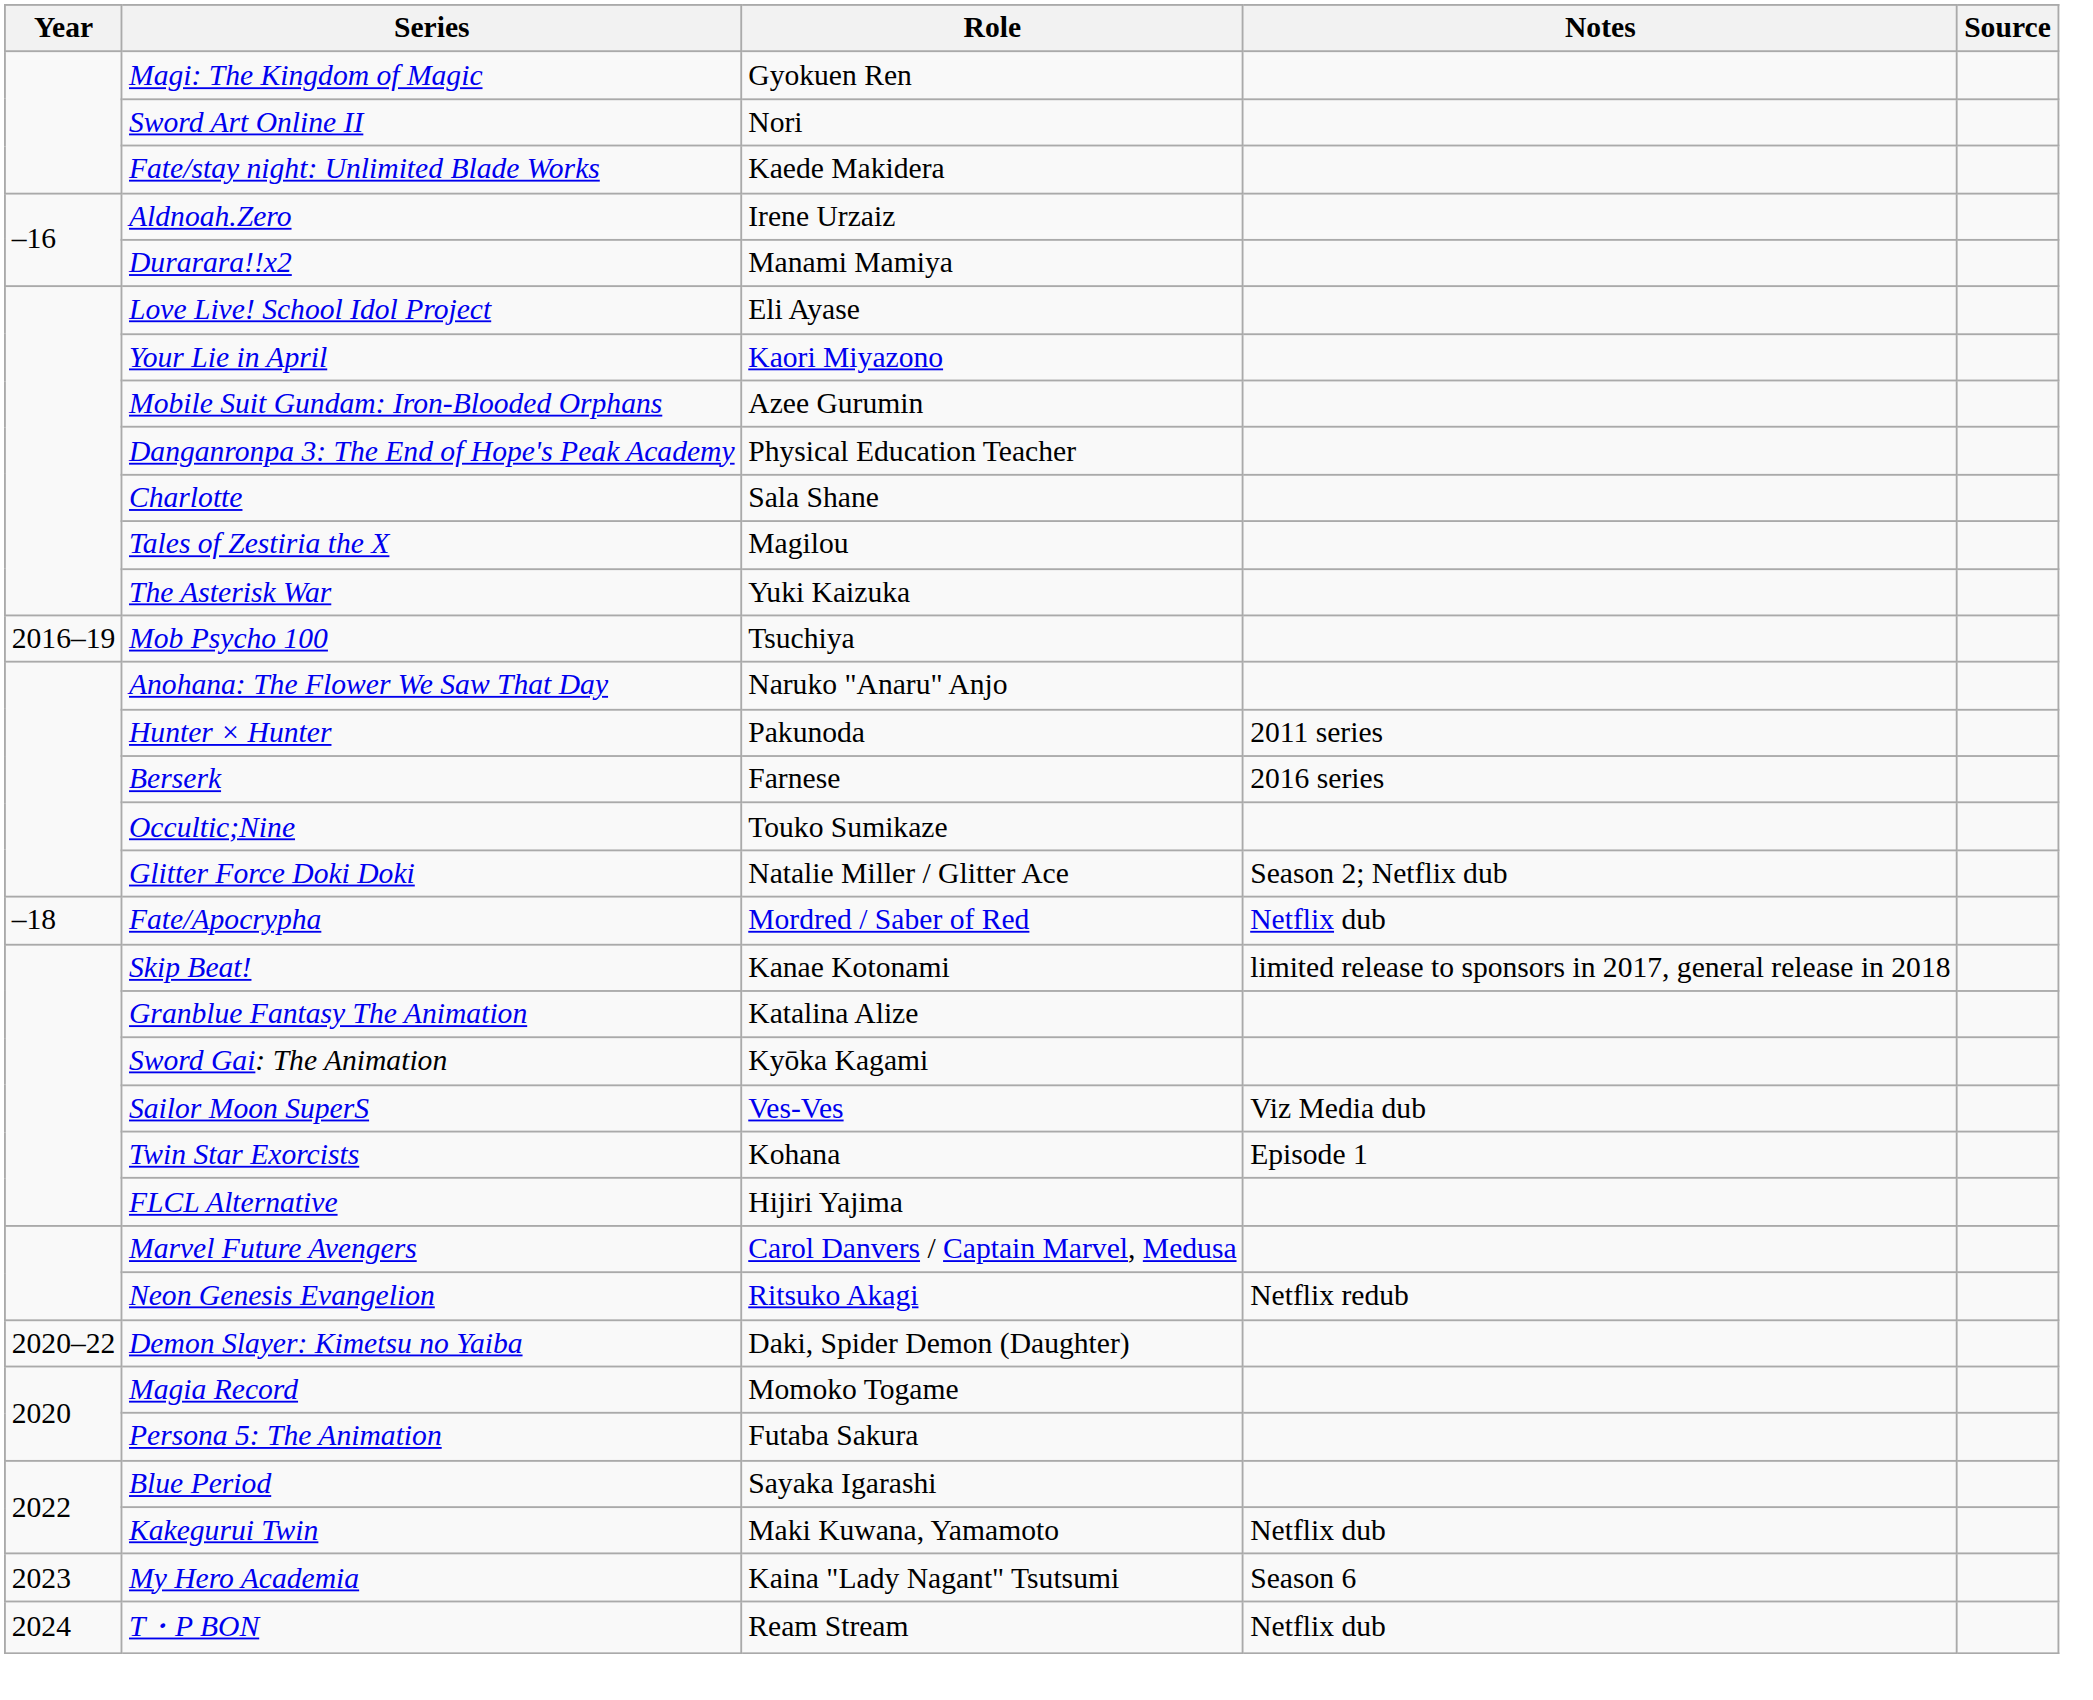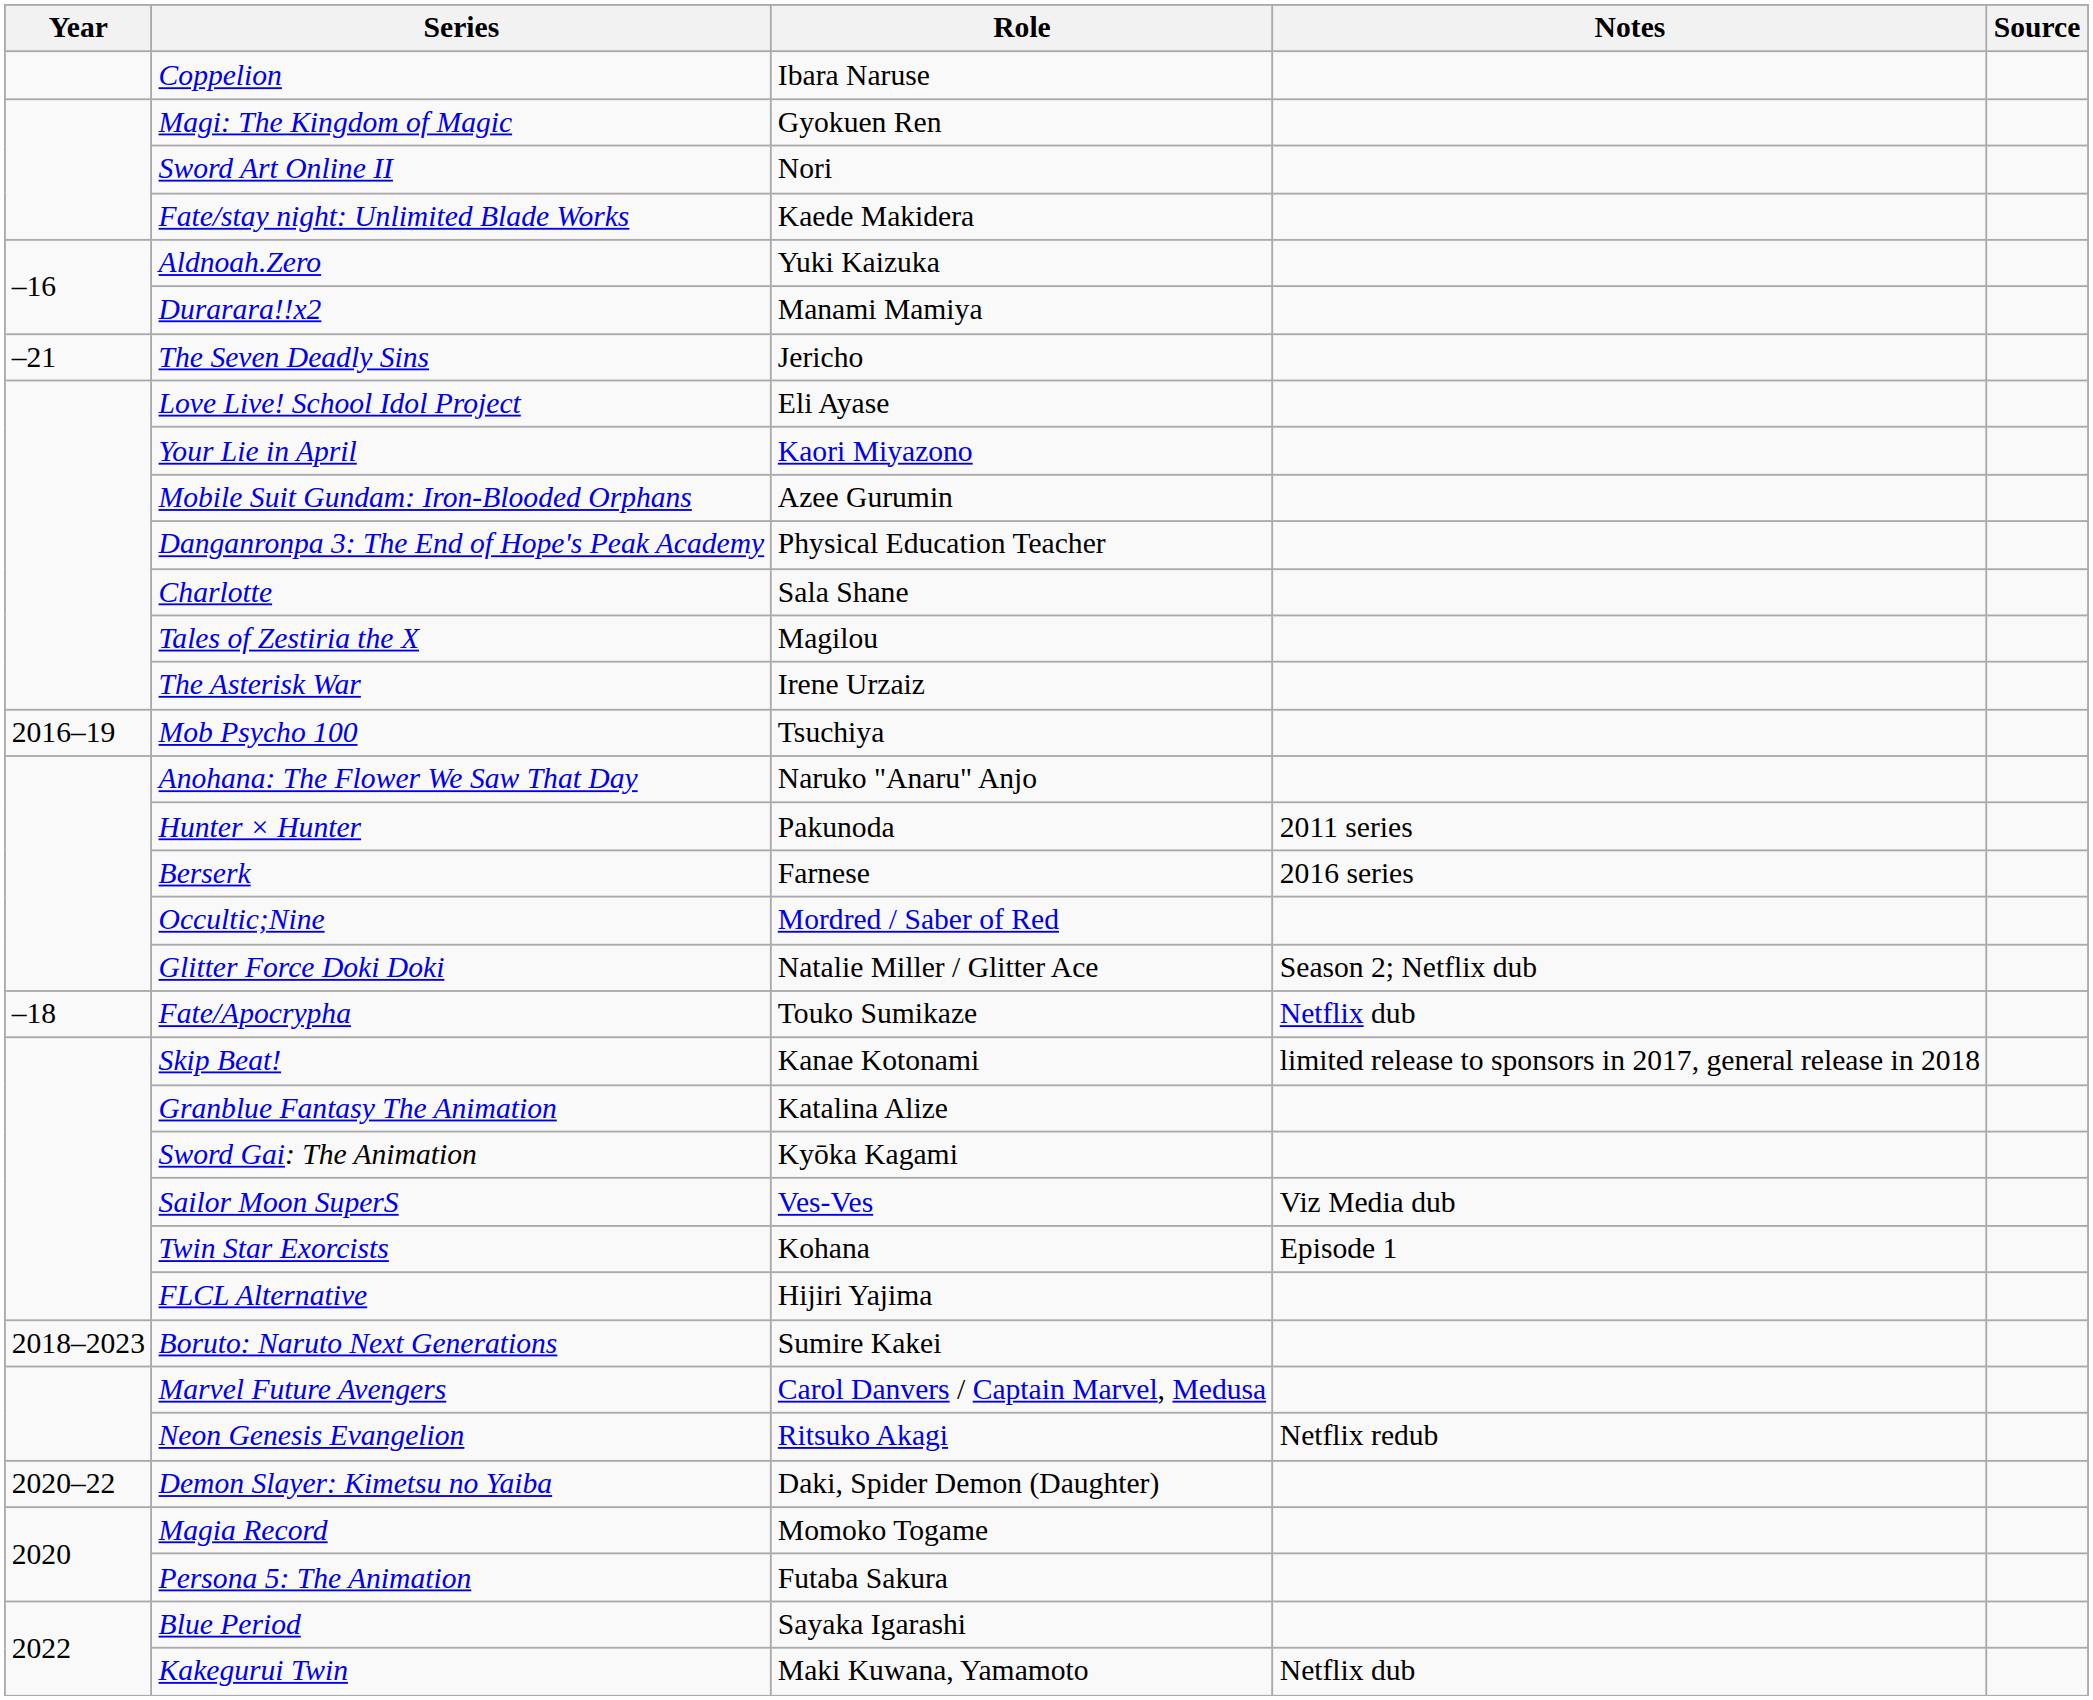 <table class="wikitable sortable">
 <tr>
 <th>Year</th>
 <th>Series</th>
 <th>Role</th>
 <th>Notes</th>
 <th>Source</th>
+</tr>
+<tr>
+<td></td>
+<td><em><a href='#'>Coppelion</a></em></td>
+<td>Ibara Naruse</td>
+<td></td>
+<td></td>
 </tr>
 <tr>
 <td rowspan="3"></td>
 <td><em><a href='#'>Magi: The Kingdom of Magic</a></em></td>
 <td>Gyokuen Ren</td>
 <td></td>
 <td></td>
 </tr>
 <tr>
 <td><em><a href='#'>Sword Art Online II</a></em></td>
 <td>Nori</td>
 <td></td>
 <td></td>
 </tr>
 <tr>
 <td><em><a href='#'>Fate/stay night: Unlimited Blade Works</a></em></td>
 <td>Kaede Makidera</td>
 <td></td>
 <td></td>
 </tr>
 <tr>
 <td rowspan="2">–16</td>
 <td><em><a href='#'>Aldnoah.Zero</a></em></td>
-<td>Irene Urzaiz</td>
+<td>Yuki Kaizuka</td>
 <td></td>
 <td></td>
 </tr>
 <tr>
 <td><em><a href='#'>Durarara!!x2</a></em></td>
 <td>Manami Mamiya</td>
+<td></td>
+<td></td>
+</tr>
+<tr>
+<td>–21</td>
+<td><em><a href='#'>The Seven Deadly Sins</a></em></td>
+<td>Jericho</td>
 <td></td>
 <td></td>
 </tr>
 <tr>
 <td rowspan="7"></td>
 <td><em><a href='#'>Love Live! School Idol Project</a></em></td>
 <td>Eli Ayase</td>
 <td></td>
 <td></td>
 </tr>
 <tr>
 <td><em><a href='#'>Your Lie in April</a></em></td>
 <td><a href='#'>Kaori Miyazono</a></td>
 <td></td>
 <td></td>
 </tr>
 <tr>
 <td><em><a href='#'>Mobile Suit Gundam: Iron-Blooded Orphans</a></em></td>
 <td>Azee Gurumin</td>
 <td></td>
 <td></td>
 </tr>
 <tr>
 <td><em><a href='#'>Danganronpa 3: The End of Hope's Peak Academy</a></em></td>
 <td>Physical Education Teacher</td>
 <td></td>
 <td></td>
 </tr>
 <tr>
 <td><em><a href='#'>Charlotte</a></em></td>
 <td>Sala Shane</td>
 <td></td>
 <td></td>
 </tr>
 <tr>
 <td><em><a href='#'>Tales of Zestiria the X</a></em></td>
 <td>Magilou</td>
 <td></td>
 <td></td>
 </tr>
 <tr>
 <td><em><a href='#'>The Asterisk War</a></em></td>
-<td>Yuki Kaizuka</td>
+<td>Irene Urzaiz</td>
 <td></td>
 <td></td>
 </tr>
 <tr>
 <td>2016–19</td>
 <td><em><a href='#'>Mob Psycho 100</a></em></td>
 <td>Tsuchiya</td>
 <td></td>
 <td></td>
 </tr>
 <tr>
 <td rowspan="5"></td>
 <td><em><a href='#'>Anohana: The Flower We Saw That Day</a></em></td>
 <td>Naruko "Anaru" Anjo</td>
 <td></td>
 <td></td>
 </tr>
 <tr>
 <td><em><a href='#'>Hunter × Hunter</a></em></td>
 <td>Pakunoda</td>
 <td>2011 series</td>
 <td></td>
 </tr>
 <tr>
 <td><em><a href='#'>Berserk</a></em></td>
 <td>Farnese</td>
 <td>2016 series</td>
 <td></td>
 </tr>
 <tr>
 <td><em><a href='#'>Occultic;Nine</a></em></td>
-<td>Touko Sumikaze</td>
+<td><a href='#'>Mordred / Saber of Red</a></td>
 <td></td>
 <td></td>
 </tr>
 <tr>
 <td><em><a href='#'>Glitter Force Doki Doki</a></em></td>
 <td>Natalie Miller / Glitter Ace</td>
 <td>Season 2; Netflix dub</td>
 <td></td>
 </tr>
 <tr>
 <td>–18</td>
 <td><em><a href='#'>Fate/Apocrypha</a></em></td>
-<td><a href='#'>Mordred / Saber of Red</a></td>
+<td>Touko Sumikaze</td>
 <td><a href='#'>Netflix</a> dub</td>
 <td></td>
 </tr>
 <tr>
 <td rowspan="6"></td>
 <td><em><a href='#'>Skip Beat!</a></em></td>
 <td>Kanae Kotonami</td>
 <td>limited release to sponsors in 2017, general release in 2018</td>
 <td></td>
 </tr>
 <tr>
 <td><em><a href='#'>Granblue Fantasy The Animation</a></em></td>
 <td>Katalina Alize</td>
 <td></td>
 <td></td>
 </tr>
 <tr>
 <td><em><a href='#'>Sword Gai</a>: The Animation</em></td>
 <td>Kyōka Kagami</td>
 <td></td>
 <td></td>
 </tr>
 <tr>
 <td><em><a href='#'>Sailor Moon SuperS</a></em></td>
 <td><a href='#'>Ves-Ves</a></td>
 <td>Viz Media dub</td>
 <td></td>
 </tr>
 <tr>
 <td><em><a href='#'>Twin Star Exorcists</a></em></td>
 <td>Kohana</td>
 <td>Episode 1</td>
 <td></td>
 </tr>
 <tr>
 <td><em><a href='#'>FLCL Alternative</a></em></td>
 <td>Hijiri Yajima</td>
+<td></td>
+<td></td>
+</tr>
+<tr>
+<td>2018–2023</td>
+<td><em><a href='#'>Boruto: Naruto Next Generations</a></em></td>
+<td>Sumire Kakei</td>
 <td></td>
 <td></td>
 </tr>
 <tr>
 <td rowspan="2"></td>
 <td><em><a href='#'>Marvel Future Avengers</a></em></td>
 <td><a href='#'>Carol Danvers</a> / <a href='#'>Captain Marvel</a>, <a href='#'>Medusa</a></td>
 <td></td>
 <td></td>
 </tr>
 <tr>
 <td><em><a href='#'>Neon Genesis Evangelion</a></em></td>
 <td><a href='#'>Ritsuko Akagi</a></td>
 <td>Netflix redub</td>
 <td></td>
 </tr>
 <tr>
 <td>2020–22</td>
 <td><em><a href='#'>Demon Slayer: Kimetsu no Yaiba</a></em></td>
 <td>Daki, Spider Demon (Daughter)</td>
 <td></td>
 <td></td>
 </tr>
 <tr>
 <td rowspan="2">2020</td>
 <td><em><a href='#'>Magia Record</a></em></td>
 <td>Momoko Togame</td>
 <td></td>
 <td></td>
 </tr>
 <tr>
 <td><em><a href='#'>Persona 5: The Animation</a></em></td>
 <td>Futaba Sakura</td>
 <td></td>
 <td></td>
 </tr>
 <tr>
 <td rowspan="2">2022</td>
 <td><em><a href='#'>Blue Period</a></em></td>
 <td>Sayaka Igarashi</td>
 <td></td>
 <td></td>
 </tr>
 <tr>
 <td><em><a href='#'>Kakegurui Twin</a></em></td>
 <td>Maki Kuwana, Yamamoto</td>
 <td>Netflix dub</td>
 <td></td>
 </tr>
-<tr>
-<td>2023</td>
-<td><em><a href='#'>My Hero Academia</a></em></td>
-<td>Kaina "Lady Nagant" Tsutsumi</td>
-<td>Season 6</td>
-<td></td>
-</tr>
-<tr>
-<td>2024</td>
-<td><em><a href='#'>T・P BON</a></em></td>
-<td>Ream Stream</td>
-<td>Netflix dub</td>
-<td></td>
-</tr>
 </table>
